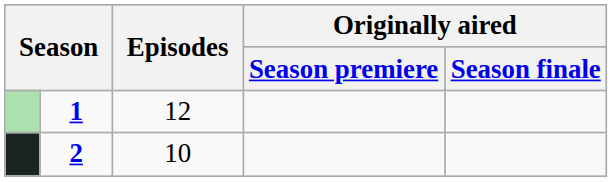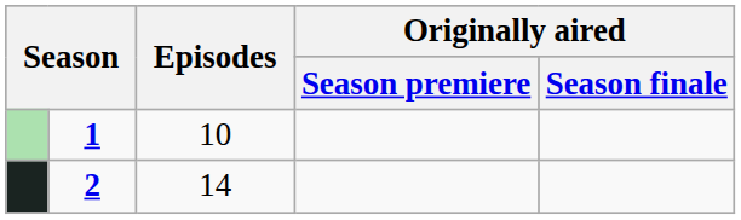 <table class="wikitable" style="text-align:center">
 <tr>
 <th style="padding:0 8px;" colspan="2" rowspan="2">Season</th>
 <th style="padding:0 8px;" rowspan="2">Episodes</th>
 <th colspan="2">Originally aired</th>
 </tr>
 <tr>
 <th><a href='#'>Season premiere</a></th>
 <th><a href='#'>Season finale</a></th>
 </tr>
 <tr>
 <td bgcolor="#ACE1AF"></td>
 <td><strong><a href='#'>1</a></strong></td>
-<td>12</td>
+<td>10</td>
 <td></td>
 <td></td>
 </tr>
 <tr>
 <td bgcolor="#1A2421"></td>
 <td><strong><a href='#'>2</a></strong></td>
-<td>10</td>
+<td>14</td>
 <td></td>
 <td style="padding: 0px 8px"></td>
 </tr>
 </table>
